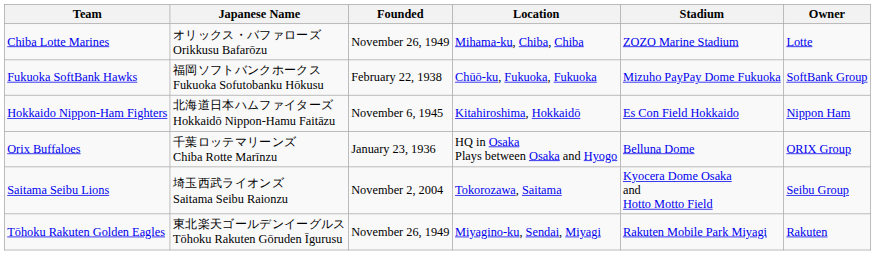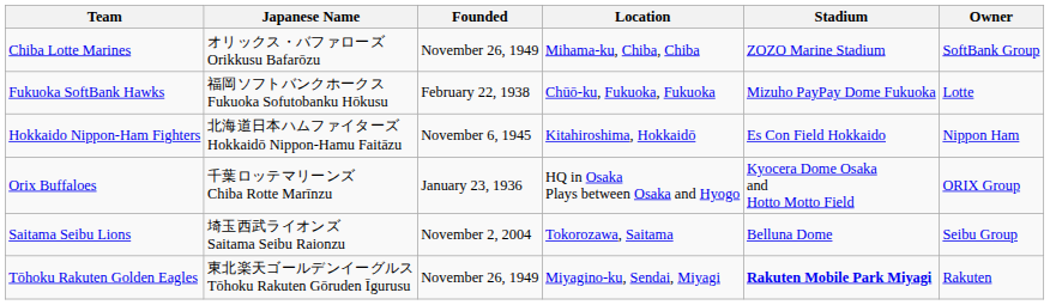 <table class="wikitable">
 <tr>
 <th>Team</th>
 <th>Japanese Name</th>
 <th style="padding: 0.2em 2.2em">Founded</th>
 <th>Location</th>
 <th>Stadium</th>
 <th>Owner</th>
 </tr>
 <tr>
 <td><a href='#'>Chiba Lotte Marines</a></td>
 <td>オリックス・バファローズ<br>Orikkusu Bafarōzu</td>
 <td>November 26, 1949</td>
 <td><a href='#'>Mihama-ku</a>, <a href='#'>Chiba</a>, <a href='#'>Chiba</a></td>
 <td><a href='#'>ZOZO Marine Stadium</a></td>
-<td><a href='#'>Lotte</a></td>
+<td><a href='#'>SoftBank Group</a></td>
 </tr>
 <tr>
 <td><a href='#'>Fukuoka SoftBank Hawks</a></td>
 <td>福岡ソフトバンクホークス<br>Fukuoka Sofutobanku Hōkusu</td>
 <td>February 22, 1938</td>
 <td><a href='#'>Chūō-ku</a>, <a href='#'>Fukuoka</a>, <a href='#'>Fukuoka</a></td>
 <td><a href='#'>Mizuho PayPay Dome Fukuoka</a></td>
-<td><a href='#'>SoftBank Group</a></td>
+<td><a href='#'>Lotte</a></td>
 </tr>
 <tr>
 <td><a href='#'>Hokkaido Nippon-Ham Fighters</a></td>
 <td>北海道日本ハムファイターズ<br>Hokkaidō Nippon-Hamu Faitāzu</td>
 <td>November 6, 1945</td>
 <td><a href='#'>Kitahiroshima</a>, <a href='#'>Hokkaidō</a></td>
 <td><a href='#'>Es Con Field Hokkaido</a></td>
 <td><a href='#'>Nippon Ham</a></td>
 </tr>
 <tr>
 <td><a href='#'>Orix Buffaloes</a></td>
 <td>千葉ロッテマリーンズ<br>Chiba Rotte Marīnzu</td>
 <td>January 23, 1936</td>
 <td>HQ in <a href='#'>Osaka</a><br>Plays between <a href='#'>Osaka</a> and <a href='#'>Hyogo</a></td>
-<td><a href='#'>Belluna Dome</a></td>
+<td><a href='#'>Kyocera Dome Osaka</a> <br>and<br><a href='#'>Hotto Motto Field</a></td>
 <td><a href='#'>ORIX Group</a></td>
 </tr>
 <tr>
 <td><a href='#'>Saitama Seibu Lions</a></td>
 <td>埼玉西武ライオンズ<br>Saitama Seibu Raionzu</td>
 <td>November 2, 2004</td>
 <td><a href='#'>Tokorozawa</a>, <a href='#'>Saitama</a></td>
-<td><a href='#'>Kyocera Dome Osaka</a> <br>and<br><a href='#'>Hotto Motto Field</a></td>
+<td><a href='#'>Belluna Dome</a></td>
 <td><a href='#'>Seibu Group</a></td>
 </tr>
 <tr>
 <td><a href='#'>Tōhoku Rakuten Golden Eagles</a></td>
 <td>東北楽天ゴールデンイーグルス<br>Tōhoku Rakuten Gōruden Īgurusu</td>
 <td>November 26, 1949</td>
 <td><a href='#'>Miyagino-ku</a>, <a href='#'>Sendai</a>, <a href='#'>Miyagi</a></td>
-<td><a href='#'>Rakuten Mobile Park Miyagi</a></td>
+<td><strong><a href='#'>Rakuten Mobile Park Miyagi</a></strong></td>
 <td><a href='#'>Rakuten</a></td>
 </tr>
 </table>
